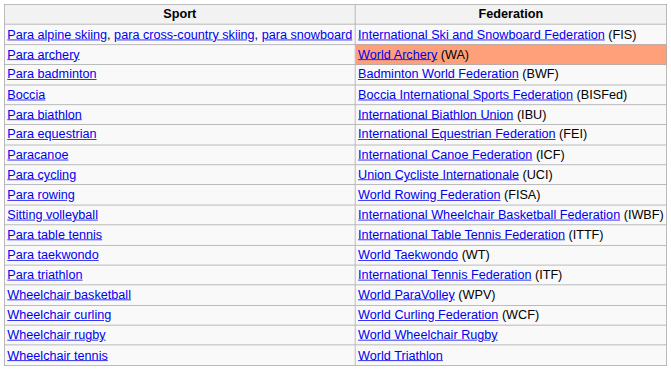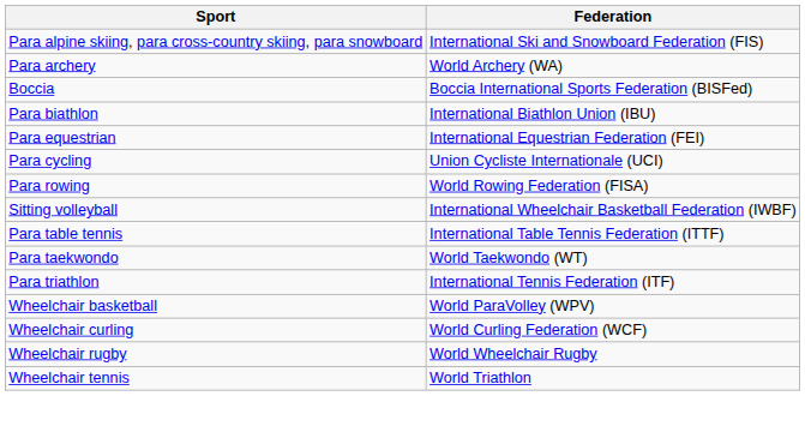 <table class="wikitable sortable">
 <tr>
 <th>Sport</th>
 <th>Federation</th>
 </tr>
 <tr>
 <td><a href='#'>Para alpine skiing</a>, <a href='#'>para cross-country skiing</a>, <a href='#'>para snowboard</a></td>
 <td><a href='#'>International Ski and Snowboard Federation</a> (FIS)</td>
 </tr>
 <tr>
 <td><a href='#'>Para archery</a></td>
-<td style="background: lightsalmon;"><a href='#'>World Archery</a> (WA)</td>
-</tr>
-<tr>
-<td><a href='#'>Para badminton</a></td>
-<td><a href='#'>Badminton World Federation</a> (BWF)</td>
+<td><a href='#'>World Archery</a> (WA)</td>
 </tr>
 <tr>
 <td><a href='#'>Boccia</a></td>
 <td><a href='#'>Boccia International Sports Federation</a> (BISFed)</td>
 </tr>
 <tr>
 <td><a href='#'>Para biathlon</a></td>
 <td><a href='#'>International Biathlon Union</a> (IBU)</td>
 </tr>
 <tr>
 <td><a href='#'>Para equestrian</a></td>
 <td><a href='#'>International Equestrian Federation</a> (FEI)</td>
-</tr>
-<tr>
-<td><a href='#'>Paracanoe</a></td>
-<td><a href='#'>International Canoe Federation</a> (ICF)</td>
 </tr>
 <tr>
 <td><a href='#'>Para cycling</a></td>
 <td><a href='#'>Union Cycliste Internationale</a> (UCI)</td>
 </tr>
 <tr>
 <td><a href='#'>Para rowing</a></td>
 <td><a href='#'>World Rowing Federation</a> (FISA)</td>
 </tr>
 <tr>
 <td><a href='#'>Sitting volleyball</a></td>
 <td><a href='#'>International Wheelchair Basketball Federation</a> (IWBF)</td>
 </tr>
 <tr>
 <td><a href='#'>Para table tennis</a></td>
 <td><a href='#'>International Table Tennis Federation</a> (ITTF)</td>
 </tr>
 <tr>
 <td><a href='#'>Para taekwondo</a></td>
 <td><a href='#'>World Taekwondo</a> (WT)</td>
 </tr>
 <tr>
 <td><a href='#'>Para triathlon</a></td>
 <td><a href='#'>International Tennis Federation</a> (ITF)</td>
 </tr>
 <tr>
 <td><a href='#'>Wheelchair basketball</a></td>
 <td><a href='#'>World ParaVolley</a> (WPV)</td>
 </tr>
 <tr>
 <td><a href='#'>Wheelchair curling</a></td>
 <td><a href='#'>World Curling Federation</a> (WCF)</td>
 </tr>
 <tr>
 <td><a href='#'>Wheelchair rugby</a></td>
 <td><a href='#'>World Wheelchair Rugby</a></td>
 </tr>
 <tr>
 <td><a href='#'>Wheelchair tennis</a></td>
 <td><a href='#'>World Triathlon</a></td>
 </tr>
 </table>
